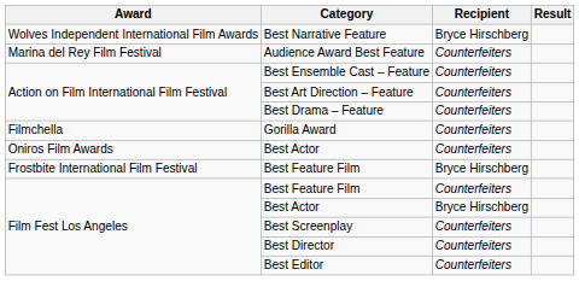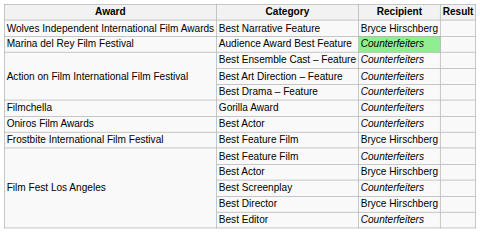 <table class="wikitable">
 <tr>
 <th>Award</th>
 <th>Category</th>
 <th>Recipient</th>
 <th>Result</th>
 </tr>
 <tr>
 <td>Wolves Independent International Film Awards</td>
 <td>Best Narrative Feature</td>
 <td>Bryce Hirschberg</td>
 <td></td>
 </tr>
 <tr>
 <td>Marina del Rey Film Festival</td>
 <td>Audience Award Best Feature</td>
-<td><em>Counterfeiters</em></td>
+<td style="background: lightgreen;"><em>Counterfeiters</em></td>
 <td></td>
 </tr>
 <tr>
 <td rowspan="3">Action on Film International Film Festival</td>
 <td>Best Ensemble Cast – Feature</td>
 <td><em>Counterfeiters</em></td>
 <td></td>
 </tr>
 <tr>
 <td>Best Art Direction – Feature</td>
 <td><em>Counterfeiters</em></td>
 <td></td>
 </tr>
 <tr>
 <td>Best Drama – Feature</td>
 <td><em>Counterfeiters</em></td>
 <td></td>
 </tr>
 <tr>
 <td>Filmchella</td>
 <td>Gorilla Award</td>
 <td><em>Counterfeiters</em></td>
 <td></td>
 </tr>
 <tr>
 <td>Oniros Film Awards</td>
 <td>Best Actor</td>
 <td><em>Counterfeiters</em></td>
 <td></td>
 </tr>
 <tr>
 <td>Frostbite International Film Festival</td>
 <td>Best Feature Film</td>
 <td>Bryce Hirschberg</td>
 <td></td>
 </tr>
 <tr>
 <td rowspan="5">Film Fest Los Angeles</td>
 <td>Best Feature Film</td>
 <td><em>Counterfeiters</em></td>
 <td></td>
 </tr>
 <tr>
 <td>Best Actor</td>
 <td>Bryce Hirschberg</td>
 <td></td>
 </tr>
 <tr>
 <td>Best Screenplay</td>
 <td><em>Counterfeiters</em></td>
 <td></td>
 </tr>
 <tr>
 <td>Best Director</td>
-<td><em>Counterfeiters</em></td>
+<td>Bryce Hirschberg</td>
 <td></td>
 </tr>
 <tr>
 <td>Best Editor</td>
 <td><em>Counterfeiters</em></td>
 <td></td>
 </tr>
 </table>
